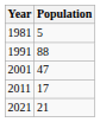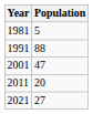 <table class=wikitable>
 <tr>
 <th>Year</th>
 <th>Population</th>
 </tr>
 <tr>
 <td>1981</td>
 <td>5</td>
 </tr>
 <tr>
 <td>1991</td>
 <td>88</td>
 </tr>
 <tr>
 <td>2001</td>
 <td>47</td>
 </tr>
 <tr>
 <td>2011</td>
-<td>17</td>
+<td>20</td>
 </tr>
 <tr>
 <td>2021</td>
-<td>21</td>
+<td>27</td>
 </tr>
 </table>
